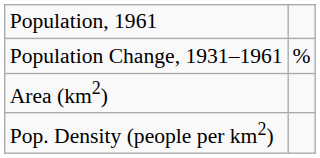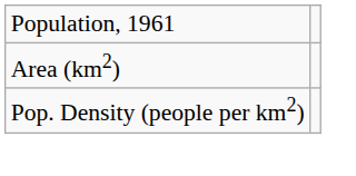 <table class="wikitable">
 <tr>
 <td>Population, 1961</td>
 <td></td>
-</tr>
-<tr>
-<td>Population Change, 1931–1961</td>
-<td>%</td>
 </tr>
 <tr>
 <td>Area (km<sup>2</sup>)</td>
 <td></td>
 </tr>
 <tr>
 <td>Pop. Density (people per km<sup>2</sup>)</td>
 <td></td>
 </tr>
 </table>
